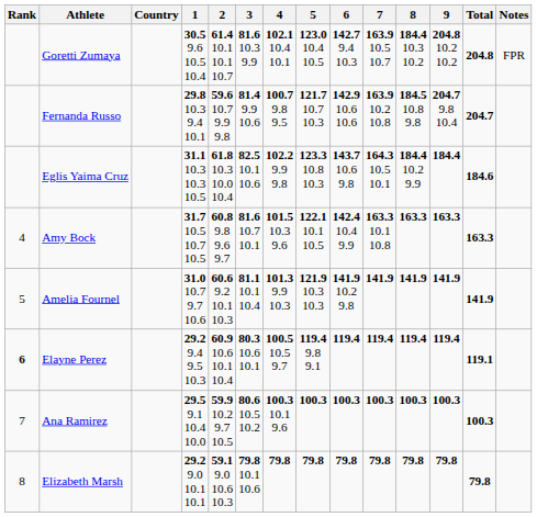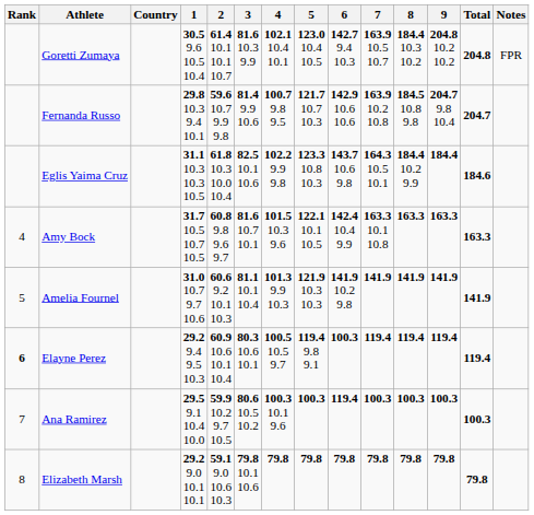 <table class="wikitable sortable" style="text-align:center">
 <tr>
 <th>Rank</th>
 <th>Athlete</th>
 <th>Country</th>
 <th style="width: 28px">1</th>
 <th style="width: 28px">2</th>
 <th style="width: 28px">3</th>
 <th style="width: 28px">4</th>
 <th style="width: 28px">5</th>
 <th style="width: 28px">6</th>
 <th style="width: 28px">7</th>
 <th style="width: 28px">8</th>
 <th style="width: 28px">9</th>
 <th>Total</th>
 <th>Notes</th>
 </tr>
 <tr>
 <td></td>
 <td align=left><a href='#'>Goretti Zumaya</a></td>
 <td align=left></td>
 <td><strong>30.5</strong><br>9.6<br>10.5<br>10.4</td>
 <td><strong>61.4</strong><br> 10.1 <br>10.1 <br>10.7</td>
 <td><strong>81.6</strong><br>10.3 <br>9.9<br><br></td>
 <td><strong>102.1</strong><br>10.4<br>10.1<br><br></td>
 <td><strong>123.0</strong><br>10.4<br>10.5<br><br></td>
 <td><strong>142.7</strong><br>9.4 <br>10.3<br><br></td>
 <td><strong>163.9</strong><br>10.5<br>10.7 <br><br></td>
 <td><strong>184.4</strong><br>10.3<br>10.2 <br><br></td>
 <td><strong>204.8</strong><br>10.2<br>10.2 <br><br></td>
 <td><strong>204.8</strong></td>
 <td>FPR</td>
 </tr>
 <tr>
 <td></td>
 <td align=left><a href='#'>Fernanda Russo</a></td>
 <td align=left></td>
 <td><strong>29.8</strong> <br> 10.3<br>9.4 <br>10.1</td>
 <td><strong>59.6</strong><br>10.7 <br>9.9 <br>9.8</td>
 <td><strong>81.4</strong><br>9.9<br>10.6<br><br></td>
 <td><strong>100.7 </strong><br>9.8 <br>9.5 <br><br></td>
 <td><strong>121.7</strong><br>10.7<br>10.3<br><br></td>
 <td><strong>142.9</strong><br>10.6<br>10.6<br><br></td>
 <td><strong>163.9</strong><br>10.2<br>10.8<br><br></td>
 <td><strong>184.5</strong><br>10.8<br>9.8<br><br></td>
 <td><strong>204.7</strong><br>9.8 <br>10.4 <br><br></td>
 <td><strong>204.7 </strong></td>
 <td></td>
 </tr>
 <tr>
 <td></td>
 <td align=left><a href='#'>Eglis Yaima Cruz</a></td>
 <td align=left></td>
 <td><strong>31.1</strong> <br> 10.3<br>10.3 <br>10.5</td>
 <td><strong>61.8</strong><br> 10.3 <br>10.0 <br>10.4</td>
 <td><strong>82.5</strong><br>10.1<br>10.6<br><br></td>
 <td><strong>102.2 </strong><br>9.9<br>9.8<br><br></td>
 <td><strong>123.3</strong><br>10.8 <br>10.3<br><br></td>
 <td><strong>143.7</strong><br>10.6<br>9.8 <br><br></td>
 <td><strong>164.3</strong><br>10.5<br>10.1 <br><br></td>
 <td><strong>184.4 </strong><br>10.2 <br>9.9<br><br></td>
 <td><strong>184.4</strong><br>  <br>  <br><br></td>
 <td><strong>184.6 </strong></td>
 <td></td>
 </tr>
 <tr>
 <td>4</td>
 <td align=left><a href='#'>Amy Bock</a></td>
 <td align=left></td>
 <td><strong>31.7</strong> <br> 10.5<br>10.7 <br>10.5</td>
 <td><strong>60.8</strong><br> 9.8 <br>9.6 <br>9.7</td>
 <td><strong>81.6</strong><br>10.7<br>10.1<br><br></td>
 <td><strong>101.5 </strong><br>10.3<br>9.6<br><br></td>
 <td><strong>122.1</strong><br>10.1 <br>10.5<br><br></td>
 <td><strong>142.4</strong><br>10.4<br>9.9 <br><br></td>
 <td><strong>163.3</strong><br>10.1<br>10.8 <br><br></td>
 <td><strong>163.3</strong><br>  <br> <br><br></td>
 <td><strong>163.3</strong><br>  <br>  <br><br></td>
 <td><strong>163.3 </strong></td>
 <td></td>
 </tr>
 <tr>
 <td>5</td>
 <td align=left><a href='#'>Amelia Fournel</a></td>
 <td align=left></td>
 <td><strong>31.0</strong> <br> 10.7<br>9.7 <br>10.6</td>
 <td><strong>60.6</strong><br> 9.2 <br>10.1 <br>10.3</td>
 <td><strong>81.1</strong><br>10.1<br>10.4<br><br></td>
 <td><strong>101.3 </strong><br>9.9<br>10.3<br><br></td>
 <td><strong>121.9</strong><br>10.3 <br>10.3<br><br></td>
 <td><strong>141.9</strong><br>10.2<br>9.8 <br><br></td>
 <td><strong>141.9</strong><br> <br>  <br><br></td>
 <td><strong>141.9</strong><br>  <br> <br><br></td>
 <td><strong>141.9</strong><br>  <br>  <br><br></td>
 <td><strong>141.9 </strong></td>
 <td></td>
 </tr>
 <tr>
 <td><strong>6</strong></td>
 <td align=left><a href='#'>Elayne Perez</a></td>
 <td align=left></td>
 <td><strong>29.2</strong> <br> 9.4<br>9.5 <br>10.3</td>
 <td><strong>60.9</strong><br> 10.6 <br>10.1 <br>10.4</td>
 <td><strong>80.3</strong><br>10.6<br>10.1<br><br></td>
 <td><strong>100.5 </strong><br>10.5<br>9.7<br><br></td>
 <td><strong>119.4</strong><br>9.8 <br>9.1<br><br></td>
-<td><strong>119.4</strong><br> <br>  <br><br></td>
+<td><strong>100.3</strong><br> <br>  <br><br></td>
 <td><strong>119.4</strong><br> <br>  <br><br></td>
 <td><strong>119.4</strong><br>  <br> <br><br></td>
 <td><strong>119.4</strong><br>  <br>  <br><br></td>
-<td><strong>119.1</strong></td>
+<td><strong>119.4</strong></td>
 <td></td>
 </tr>
 <tr>
 <td>7</td>
 <td align=left><a href='#'>Ana Ramirez</a></td>
 <td align=left></td>
 <td><strong>29.5</strong> <br> 9.1<br>10.4 <br>10.0</td>
 <td><strong>59.9</strong><br> 10.2<br>9.7 <br>10.5</td>
 <td><strong>80.6</strong><br>10.5<br>10.2<br><br></td>
 <td><strong>100.3 </strong><br>10.1<br>9.6<br><br></td>
 <td><strong>100.3</strong><br>  <br> <br><br></td>
-<td><strong>100.3</strong><br> <br>  <br><br></td>
+<td><strong>119.4</strong><br> <br>  <br><br></td>
 <td><strong>100.3</strong><br> <br>  <br><br></td>
 <td><strong>100.3</strong><br>  <br> <br><br></td>
 <td><strong>100.3</strong><br>  <br>  <br><br></td>
 <td><strong>100.3</strong></td>
 <td></td>
 </tr>
 <tr>
 <td>8</td>
 <td align=left><a href='#'>Elizabeth Marsh</a></td>
 <td align=left></td>
 <td><strong>29.2</strong> <br> 9.0<br>10.1 <br>10.1</td>
 <td><strong>59.1</strong><br> 9.0<br>10.6 <br>10.3</td>
 <td><strong>79.8</strong><br>10.1<br>10.6<br><br></td>
 <td><strong>79.8</strong><br> <br> <br><br></td>
 <td><strong>79.8</strong><br>  <br> <br><br></td>
 <td><strong>79.8</strong><br> <br>  <br><br></td>
 <td><strong>79.8</strong><br> <br>  <br><br></td>
 <td><strong>79.8</strong><br>  <br> <br><br></td>
 <td><strong>79.8</strong><br>  <br>  <br><br></td>
 <td><strong>79.8</strong></td>
 <td></td>
 </tr>
 </table>
